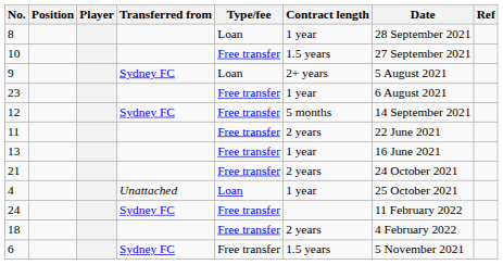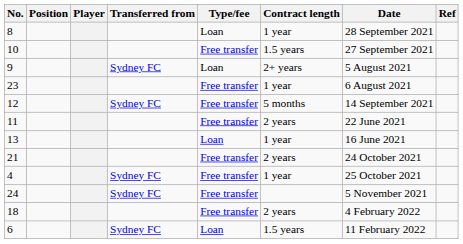 <table class="wikitable plainrowheaders sortable" style=" text-align:left">
 <tr>
 <th scope="col">No.</th>
 <th scope="col">Position</th>
 <th scope="col">Player</th>
 <th scope="col">Transferred from</th>
 <th scope="col">Type/fee</th>
 <th scope="col">Contract length</th>
 <th scope="col">Date</th>
 <th scope="col" class="unsortable">Ref</th>
 </tr>
 <tr>
 <td>8</td>
 <td></td>
 <th scope="row"></th>
 <td></td>
 <td>Loan</td>
 <td>1 year</td>
 <td>28 September 2021</td>
 <td></td>
 </tr>
 <tr>
 <td>10</td>
 <td></td>
 <th scope="row"></th>
 <td></td>
 <td><a href='#'>Free transfer</a></td>
 <td>1.5 years</td>
 <td>27 September 2021</td>
 <td></td>
 </tr>
 <tr>
 <td>9</td>
 <td></td>
 <th scope="row"></th>
 <td><a href='#'>Sydney FC</a></td>
 <td>Loan</td>
 <td>2+ years</td>
 <td>5 August 2021</td>
 <td></td>
 </tr>
 <tr>
 <td>23</td>
 <td></td>
 <th scope="row"></th>
 <td></td>
 <td><a href='#'>Free transfer</a></td>
 <td>1 year</td>
 <td>6 August 2021</td>
 <td></td>
 </tr>
 <tr>
 <td>12</td>
 <td></td>
 <th scope="row"></th>
 <td><a href='#'>Sydney FC</a></td>
 <td><a href='#'>Free transfer</a></td>
 <td>5 months</td>
 <td>14 September 2021</td>
 <td></td>
 </tr>
 <tr>
 <td>11</td>
 <td></td>
 <th scope="row"></th>
 <td></td>
 <td><a href='#'>Free transfer</a></td>
 <td>2 years</td>
 <td>22 June 2021</td>
 <td></td>
 </tr>
 <tr>
 <td>13</td>
 <td></td>
 <th scope="row"></th>
 <td></td>
-<td><a href='#'>Free transfer</a></td>
+<td><a href='#'>Loan</a></td>
 <td>1 year</td>
 <td>16 June 2021</td>
 <td></td>
 </tr>
 <tr>
 <td>21</td>
 <td></td>
 <th scope="row"></th>
 <td></td>
 <td><a href='#'>Free transfer</a></td>
 <td>2 years</td>
 <td>24 October 2021</td>
 <td></td>
 </tr>
 <tr>
 <td>4</td>
 <td></td>
 <th scope="row"></th>
-<td><em>Unattached</em></td>
-<td><a href='#'>Loan</a></td>
+<td><a href='#'>Sydney FC</a></td>
+<td><a href='#'>Free transfer</a></td>
 <td>1 year</td>
 <td>25 October 2021</td>
 <td></td>
 </tr>
 <tr>
 <td>24</td>
 <td></td>
 <th scope="row"></th>
 <td><a href='#'>Sydney FC</a></td>
 <td><a href='#'>Free transfer</a></td>
 <td></td>
-<td>11 February 2022</td>
+<td>5 November 2021</td>
 <td></td>
 </tr>
 <tr>
 <td>18</td>
 <td></td>
 <th scope="row"></th>
 <td></td>
 <td><a href='#'>Free transfer</a></td>
 <td>2 years</td>
 <td>4 February 2022</td>
 <td></td>
 </tr>
 <tr>
 <td>6</td>
 <td></td>
 <th scope="row"></th>
 <td><a href='#'>Sydney FC</a></td>
-<td>Free transfer</td>
+<td><a href='#'>Loan</a></td>
 <td>1.5 years</td>
-<td>5 November 2021</td>
+<td>11 February 2022</td>
 <td></td>
 </tr>
 </table>
